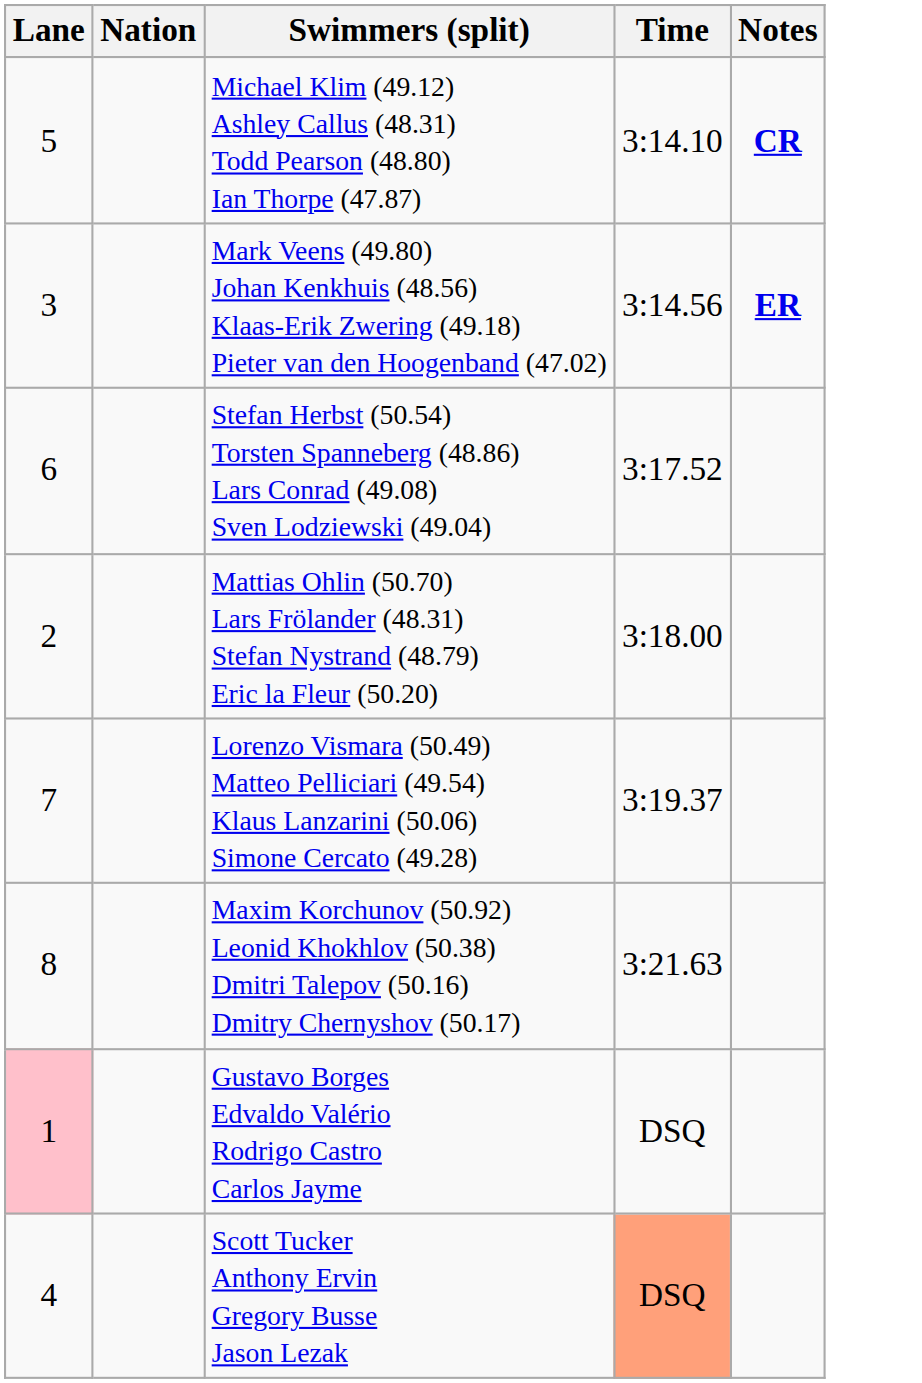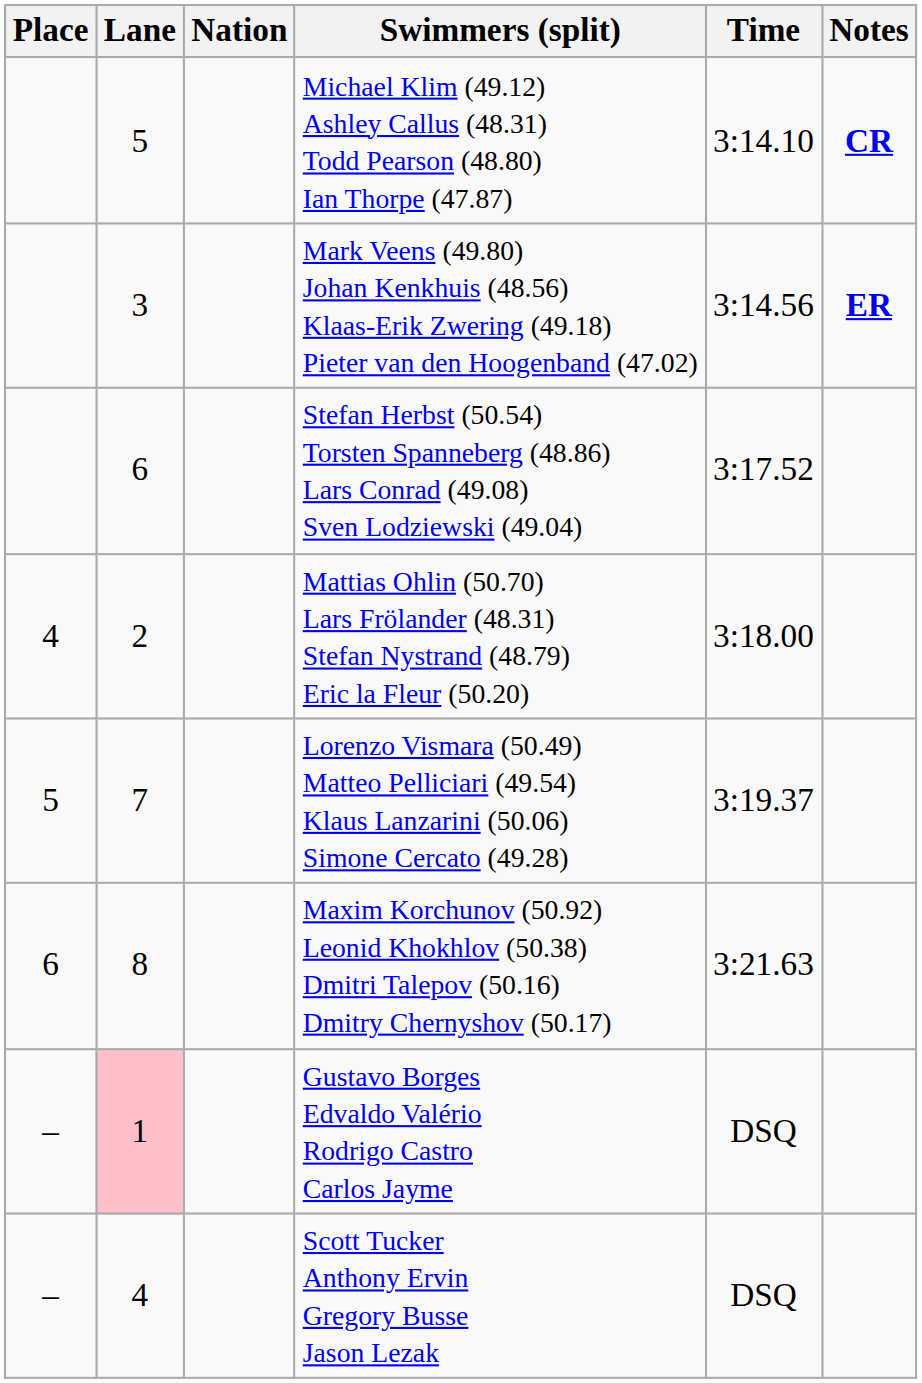 <table class="wikitable sortable" style="text-align:center">
 <tr>
+<th>Place</th>
 <th>Lane</th>
 <th>Nation</th>
 <th>Swimmers (split)</th>
 <th>Time</th>
 <th>Notes</th>
 </tr>
 <tr>
+<td></td>
 <td>5</td>
 <td align=left></td>
 <td align=left><small><a href='#'>Michael Klim</a> (49.12)<br> <a href='#'>Ashley Callus</a> (48.31)<br> <a href='#'>Todd Pearson</a> (48.80)<br> <a href='#'>Ian Thorpe</a> (47.87)</small></td>
 <td>3:14.10</td>
 <td><strong><a href='#'>CR</a></strong></td>
 </tr>
 <tr>
+<td></td>
 <td>3</td>
 <td align=left></td>
 <td align=left><small><a href='#'>Mark Veens</a> (49.80)<br> <a href='#'>Johan Kenkhuis</a> (48.56)<br> <a href='#'>Klaas-Erik Zwering</a> (49.18)<br> <a href='#'>Pieter van den Hoogenband</a> (47.02)</small></td>
 <td>3:14.56</td>
 <td><strong><a href='#'>ER</a></strong></td>
 </tr>
 <tr>
+<td></td>
 <td>6</td>
 <td align=left></td>
 <td align=left><small><a href='#'>Stefan Herbst</a> (50.54)<br> <a href='#'>Torsten Spanneberg</a> (48.86)<br> <a href='#'>Lars Conrad</a> (49.08)<br> <a href='#'>Sven Lodziewski</a> (49.04)</small></td>
 <td>3:17.52</td>
 <td></td>
 </tr>
 <tr>
+<td>4</td>
 <td>2</td>
 <td align=left></td>
 <td align=left><small><a href='#'>Mattias Ohlin</a> (50.70)<br> <a href='#'>Lars Frölander</a> (48.31)<br> <a href='#'>Stefan Nystrand</a> (48.79)<br> <a href='#'>Eric la Fleur</a> (50.20)</small></td>
 <td>3:18.00</td>
 <td></td>
 </tr>
 <tr>
+<td>5</td>
 <td>7</td>
 <td align=left></td>
 <td align=left><small><a href='#'>Lorenzo Vismara</a> (50.49)<br> <a href='#'>Matteo Pelliciari</a> (49.54)<br> <a href='#'>Klaus Lanzarini</a> (50.06)<br> <a href='#'>Simone Cercato</a> (49.28)</small></td>
 <td>3:19.37</td>
 <td></td>
 </tr>
 <tr>
+<td>6</td>
 <td>8</td>
 <td align=left></td>
 <td align=left><small><a href='#'>Maxim Korchunov</a> (50.92)<br> <a href='#'>Leonid Khokhlov</a> (50.38)<br> <a href='#'>Dmitri Talepov</a> (50.16)<br> <a href='#'>Dmitry Chernyshov</a> (50.17)</small></td>
 <td>3:21.63</td>
 <td></td>
 </tr>
 <tr>
+<td>–</td>
 <td style="background: pink;">1</td>
 <td align=left></td>
 <td align=left><small><a href='#'>Gustavo Borges</a><br> <a href='#'>Edvaldo Valério</a><br> <a href='#'>Rodrigo Castro</a><br> <a href='#'>Carlos Jayme</a></small></td>
 <td>DSQ</td>
 <td></td>
 </tr>
 <tr>
+<td>–</td>
 <td>4</td>
 <td align=left></td>
 <td align=left><small><a href='#'>Scott Tucker</a><br> <a href='#'>Anthony Ervin</a><br> <a href='#'>Gregory Busse</a><br> <a href='#'>Jason Lezak</a></small></td>
-<td style="background: lightsalmon;">DSQ</td>
+<td>DSQ</td>
 <td></td>
 </tr>
 </table>
